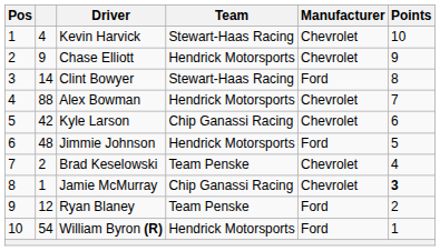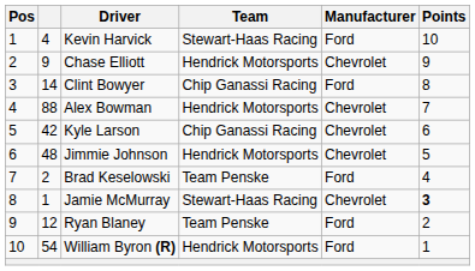 <table class="wikitable" style="font-size:98%">
 <tr>
 <th>Pos</th>
 <th></th>
 <th>Driver</th>
 <th>Team</th>
 <th>Manufacturer</th>
 <th>Points</th>
 </tr>
 <tr>
 <td>1</td>
 <td>4</td>
 <td>Kevin Harvick</td>
 <td>Stewart-Haas Racing</td>
-<td>Chevrolet</td>
+<td>Ford</td>
 <td>10</td>
 </tr>
 <tr>
 <td>2</td>
 <td>9</td>
 <td>Chase Elliott</td>
 <td>Hendrick Motorsports</td>
 <td>Chevrolet</td>
 <td>9</td>
 </tr>
 <tr>
 <td>3</td>
 <td>14</td>
 <td>Clint Bowyer</td>
-<td>Stewart-Haas Racing</td>
+<td>Chip Ganassi Racing</td>
 <td>Ford</td>
 <td>8</td>
 </tr>
 <tr>
 <td>4</td>
 <td>88</td>
 <td>Alex Bowman</td>
 <td>Hendrick Motorsports</td>
 <td>Chevrolet</td>
 <td>7</td>
 </tr>
 <tr>
 <td>5</td>
 <td>42</td>
 <td>Kyle Larson</td>
 <td>Chip Ganassi Racing</td>
 <td>Chevrolet</td>
 <td>6</td>
 </tr>
 <tr>
 <td>6</td>
 <td>48</td>
 <td>Jimmie Johnson</td>
 <td>Hendrick Motorsports</td>
-<td>Ford</td>
+<td>Chevrolet</td>
 <td>5</td>
 </tr>
 <tr>
 <td>7</td>
 <td>2</td>
 <td>Brad Keselowski</td>
 <td>Team Penske</td>
-<td>Chevrolet</td>
+<td>Ford</td>
 <td>4</td>
 </tr>
 <tr>
 <td>8</td>
 <td>1</td>
 <td>Jamie McMurray</td>
-<td>Chip Ganassi Racing</td>
+<td>Stewart-Haas Racing</td>
 <td>Chevrolet</td>
 <td><strong>3</strong></td>
 </tr>
 <tr>
 <td>9</td>
 <td>12</td>
 <td>Ryan Blaney</td>
 <td>Team Penske</td>
 <td>Ford</td>
 <td>2</td>
 </tr>
 <tr>
 <td>10</td>
 <td>54</td>
 <td>William Byron <strong>(R)</strong></td>
 <td>Hendrick Motorsports</td>
 <td>Ford</td>
 <td>1</td>
 </tr>
 <tr>
 <th colspan="6"></th>
 </tr>
 </table>
